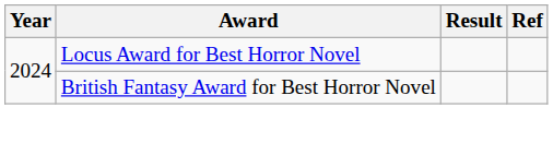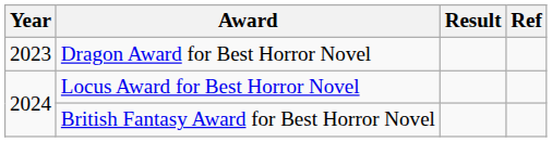 <table class="wikitable">
 <tr>
 <th>Year</th>
 <th>Award</th>
 <th>Result</th>
 <th>Ref</th>
+</tr>
+<tr>
+<td>2023</td>
+<td><a href='#'>Dragon Award</a> for Best Horror Novel</td>
+<td></td>
+<td></td>
 </tr>
 <tr>
 <td rowspan=2>2024</td>
 <td><a href='#'>Locus Award for Best Horror Novel</a></td>
 <td></td>
 <td></td>
 </tr>
 <tr>
 <td><a href='#'>British Fantasy Award</a> for Best Horror Novel</td>
 <td></td>
 <td></td>
 </tr>
 </table>
